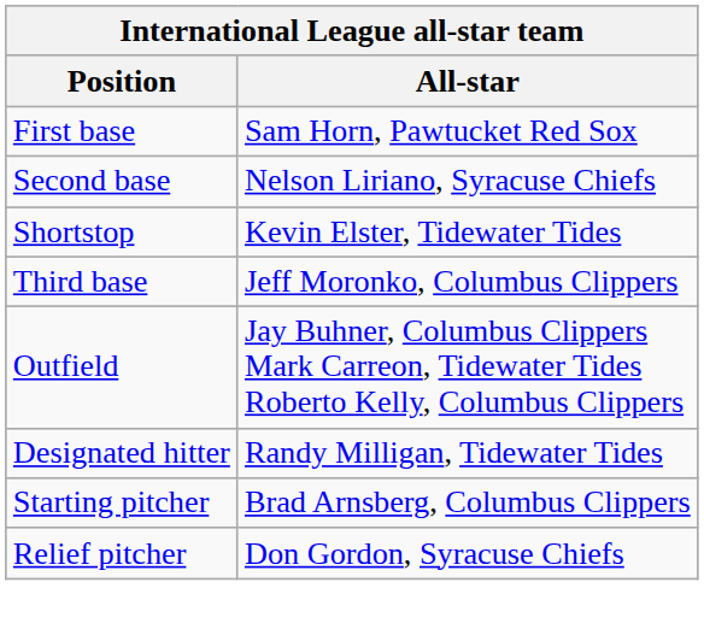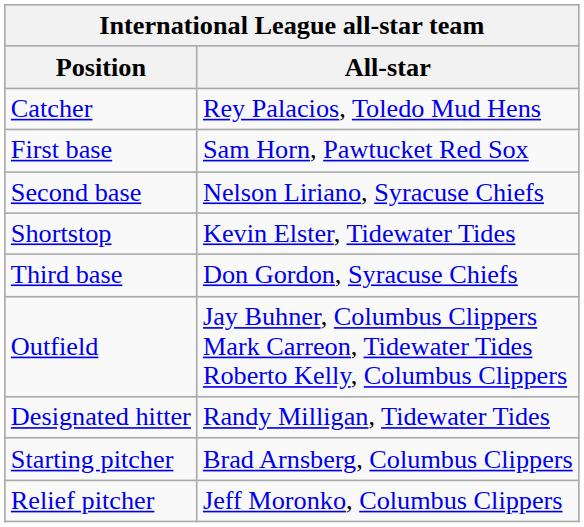 <table class="wikitable">
 <tr>
 <th colspan="2">International League all-star team</th>
 </tr>
 <tr>
 <th>Position</th>
 <th>All-star</th>
+</tr>
+<tr>
+<td><a href='#'>Catcher</a></td>
+<td><a href='#'>Rey Palacios</a>, <a href='#'>Toledo Mud Hens</a></td>
 </tr>
 <tr>
 <td><a href='#'>First base</a></td>
 <td><a href='#'>Sam Horn</a>, <a href='#'>Pawtucket Red Sox</a></td>
 </tr>
 <tr>
 <td><a href='#'>Second base</a></td>
 <td><a href='#'>Nelson Liriano</a>, <a href='#'>Syracuse Chiefs</a></td>
 </tr>
 <tr>
 <td><a href='#'>Shortstop</a></td>
 <td><a href='#'>Kevin Elster</a>, <a href='#'>Tidewater Tides</a></td>
 </tr>
 <tr>
 <td><a href='#'>Third base</a></td>
-<td><a href='#'>Jeff Moronko</a>, <a href='#'>Columbus Clippers</a></td>
+<td><a href='#'>Don Gordon</a>, <a href='#'>Syracuse Chiefs</a></td>
 </tr>
 <tr>
 <td><a href='#'>Outfield</a></td>
 <td><a href='#'>Jay Buhner</a>, <a href='#'>Columbus Clippers</a> <br> <a href='#'>Mark Carreon</a>, <a href='#'>Tidewater Tides</a> <br> <a href='#'>Roberto Kelly</a>, <a href='#'>Columbus Clippers</a></td>
 </tr>
 <tr>
 <td><a href='#'>Designated hitter</a></td>
 <td><a href='#'>Randy Milligan</a>, <a href='#'>Tidewater Tides</a></td>
 </tr>
 <tr>
 <td><a href='#'>Starting pitcher</a></td>
 <td><a href='#'>Brad Arnsberg</a>, <a href='#'>Columbus Clippers</a></td>
 </tr>
 <tr>
 <td><a href='#'>Relief pitcher</a></td>
-<td><a href='#'>Don Gordon</a>, <a href='#'>Syracuse Chiefs</a></td>
+<td><a href='#'>Jeff Moronko</a>, <a href='#'>Columbus Clippers</a></td>
 </tr>
 </table>
